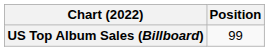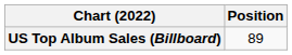 <table class="wikitable plainrowheaders" style="text-align:center">
 <tr>
 <th scope="col">Chart (2022)</th>
 <th scope="col">Position</th>
 </tr>
 <tr>
 <th scope="row">US Top Album Sales (<em>Billboard</em>)</th>
-<td>99</td>
+<td>89</td>
 </tr>
 </table>
